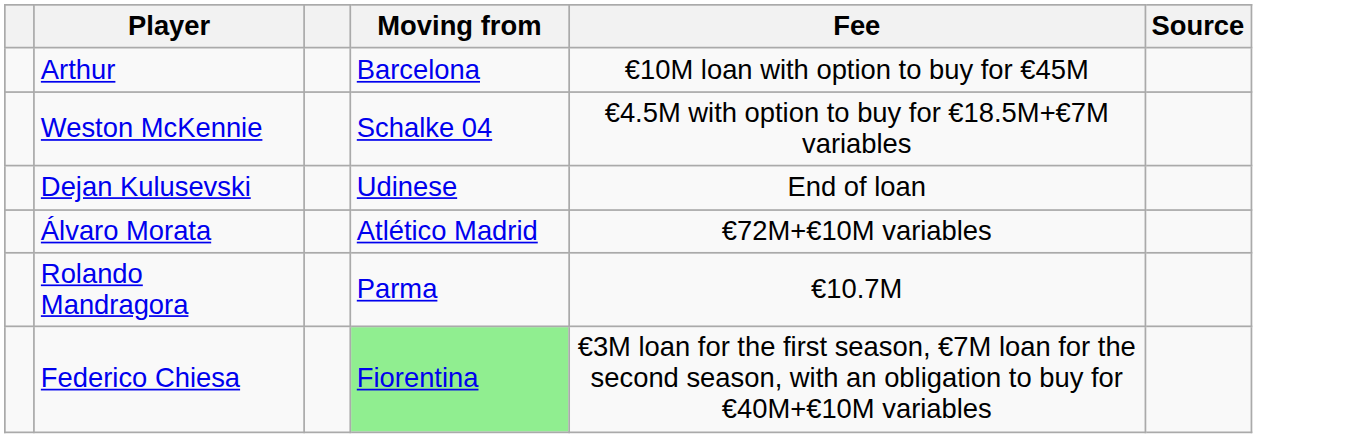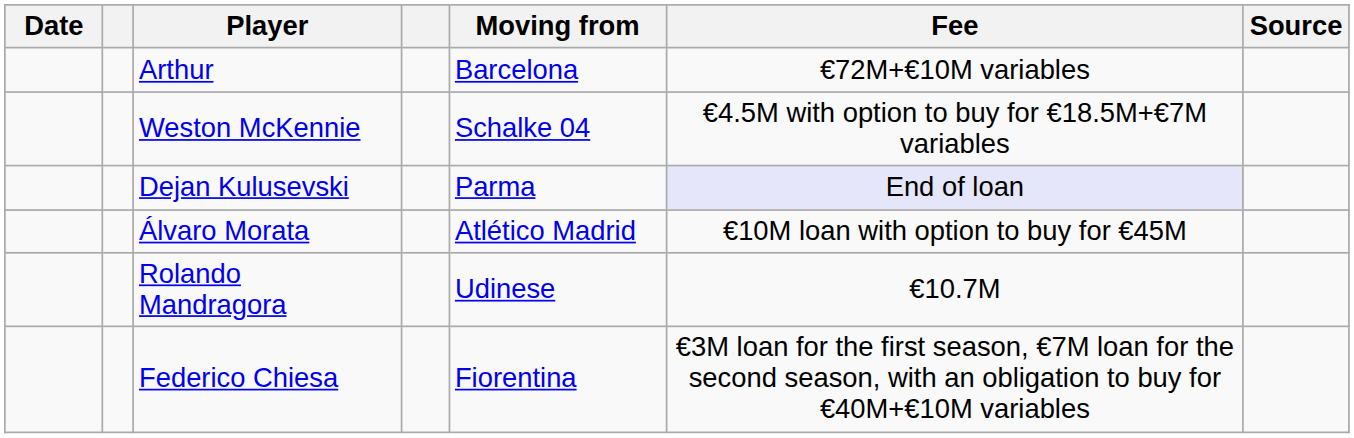 <table class="wikitable sortable">
 <tr>
+<th style="width:50px;">Date</th>
 <th style="width:10px;"></th>
 <th style="width:150px;">Player</th>
 <th style="width:20px;"></th>
 <th style="width:120px;">Moving from</th>
 <th style="width:330px;" class="unsortable">Fee</th>
 <th style="width:20px;">Source</th>
 </tr>
 <tr>
+<td></td>
 <td align=center></td>
 <td> <a href='#'>Arthur</a></td>
 <td align="center"></td>
 <td align=left> <a href='#'>Barcelona</a></td>
-<td align=center>€10M loan with option to buy for €45M</td>
+<td align=center>€72M+€10M variables</td>
 <td></td>
 </tr>
 <tr>
+<td></td>
 <td align=center></td>
 <td> <a href='#'>Weston McKennie</a></td>
 <td align="center"></td>
 <td align=left> <a href='#'>Schalke 04</a></td>
 <td align=center>€4.5M with option to buy for €18.5M+€7M variables</td>
 <td></td>
 </tr>
 <tr>
+<td></td>
 <td align=center></td>
 <td> <a href='#'>Dejan Kulusevski</a></td>
 <td align="center"></td>
-<td align=left> <a href='#'>Udinese</a></td>
-<td align=center>End of loan</td>
+<td align=left> <a href='#'>Parma</a></td>
+<td align=center style="background: lavender;">End of loan</td>
 <td></td>
 </tr>
 <tr>
+<td></td>
 <td align=center></td>
 <td> <a href='#'>Álvaro Morata</a></td>
 <td align="center"></td>
 <td align=left> <a href='#'>Atlético Madrid</a></td>
-<td align=center>€72M+€10M variables</td>
+<td align=center>€10M loan with option to buy for €45M</td>
 <td></td>
 </tr>
 <tr>
+<td></td>
 <td align=center></td>
 <td> <a href='#'>Rolando Mandragora</a></td>
 <td align="center"></td>
-<td align=left> <a href='#'>Parma</a></td>
+<td align=left> <a href='#'>Udinese</a></td>
 <td align=center>€10.7M</td>
 <td></td>
 </tr>
 <tr>
+<td></td>
 <td align=center></td>
 <td> <a href='#'>Federico Chiesa</a></td>
 <td align="center"></td>
-<td align=left style="background: lightgreen;"> <a href='#'>Fiorentina</a></td>
+<td align=left> <a href='#'>Fiorentina</a></td>
 <td align=center>€3M loan for the first season, €7M loan for the second season, with an obligation to buy for €40M+€10M variables</td>
 <td></td>
 </tr>
 </table>
